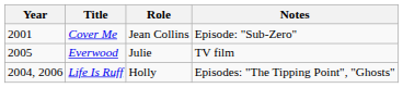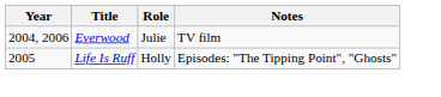 <table class="wikitable sortable">
 <tr>
 <th>Year</th>
 <th>Title</th>
 <th>Role</th>
 <th class="unsortable">Notes</th>
 </tr>
 <tr>
-<td>2001</td>
-<td><em><a href='#'>Cover Me</a></em></td>
-<td>Jean Collins</td>
-<td>Episode: "Sub-Zero"</td>
-</tr>
-<tr>
-<td>2005</td>
+<td>2004, 2006</td>
 <td><em><a href='#'>Everwood</a></em></td>
 <td>Julie</td>
 <td>TV film</td>
 </tr>
 <tr>
-<td>2004, 2006</td>
+<td>2005</td>
 <td><em><a href='#'>Life Is Ruff</a></em></td>
 <td>Holly</td>
 <td>Episodes: "The Tipping Point", "Ghosts"</td>
 </tr>
 </table>
